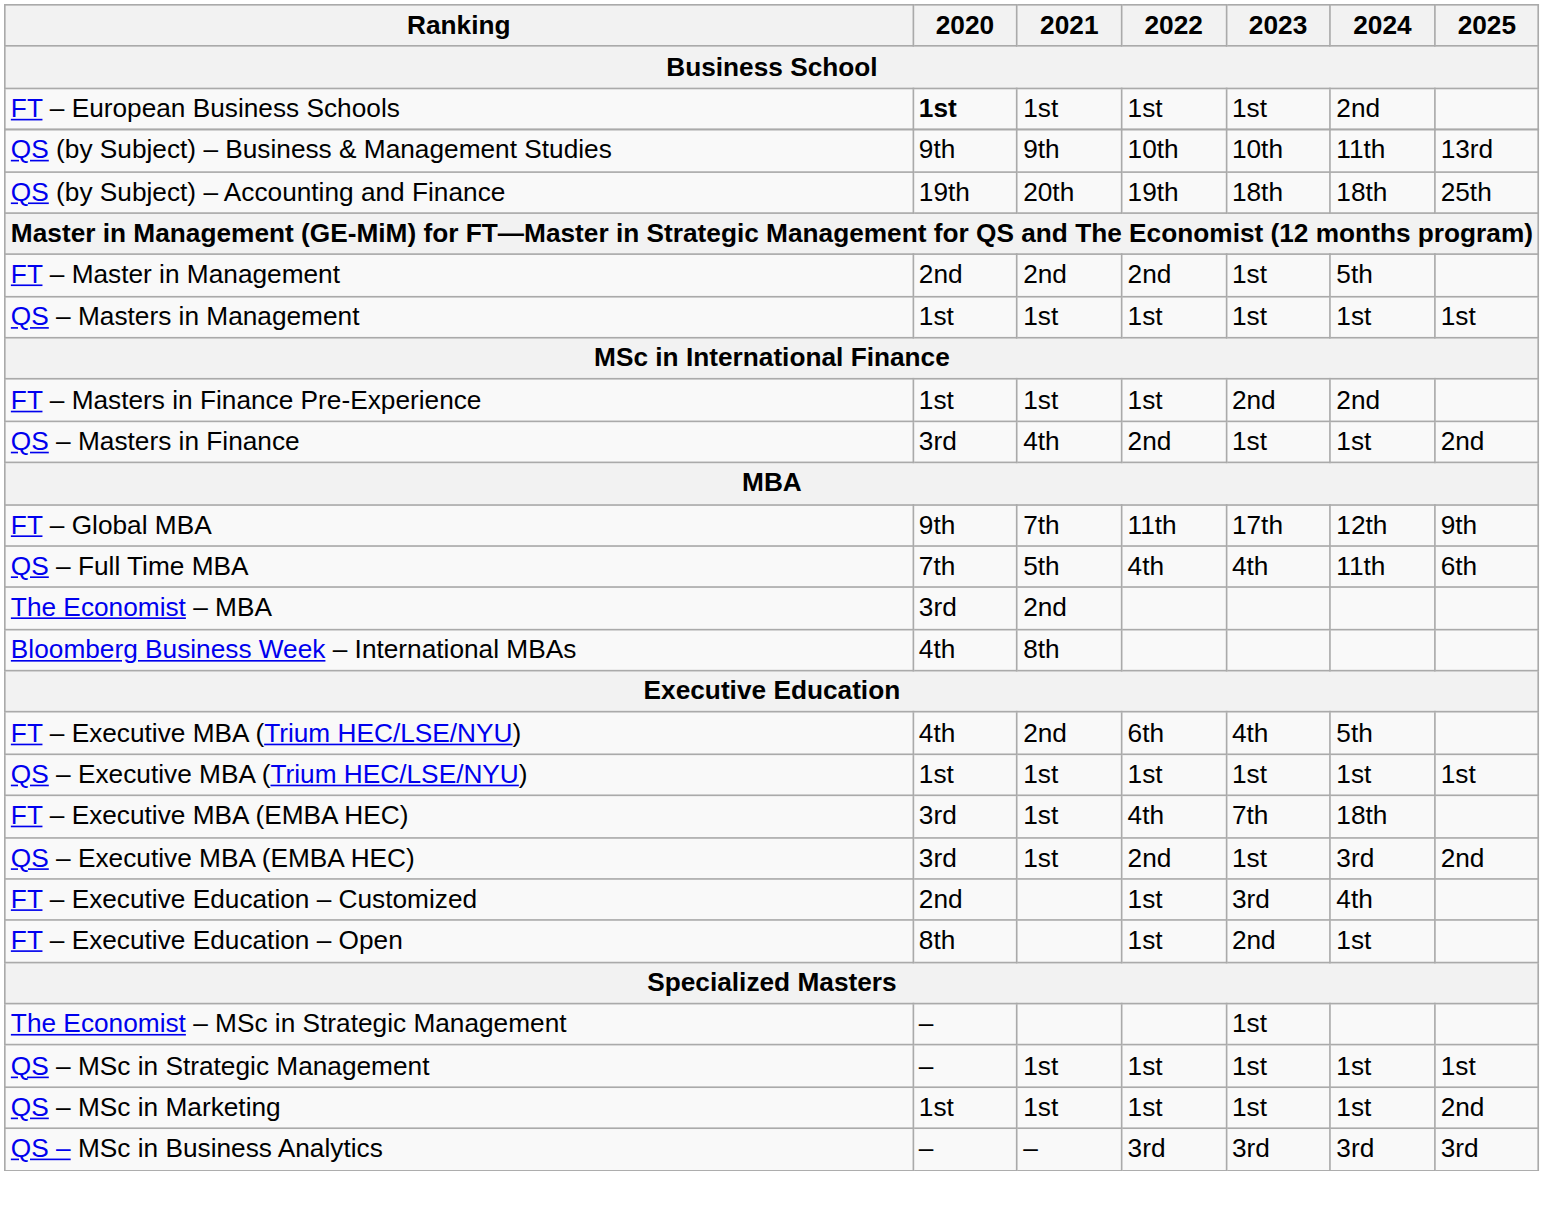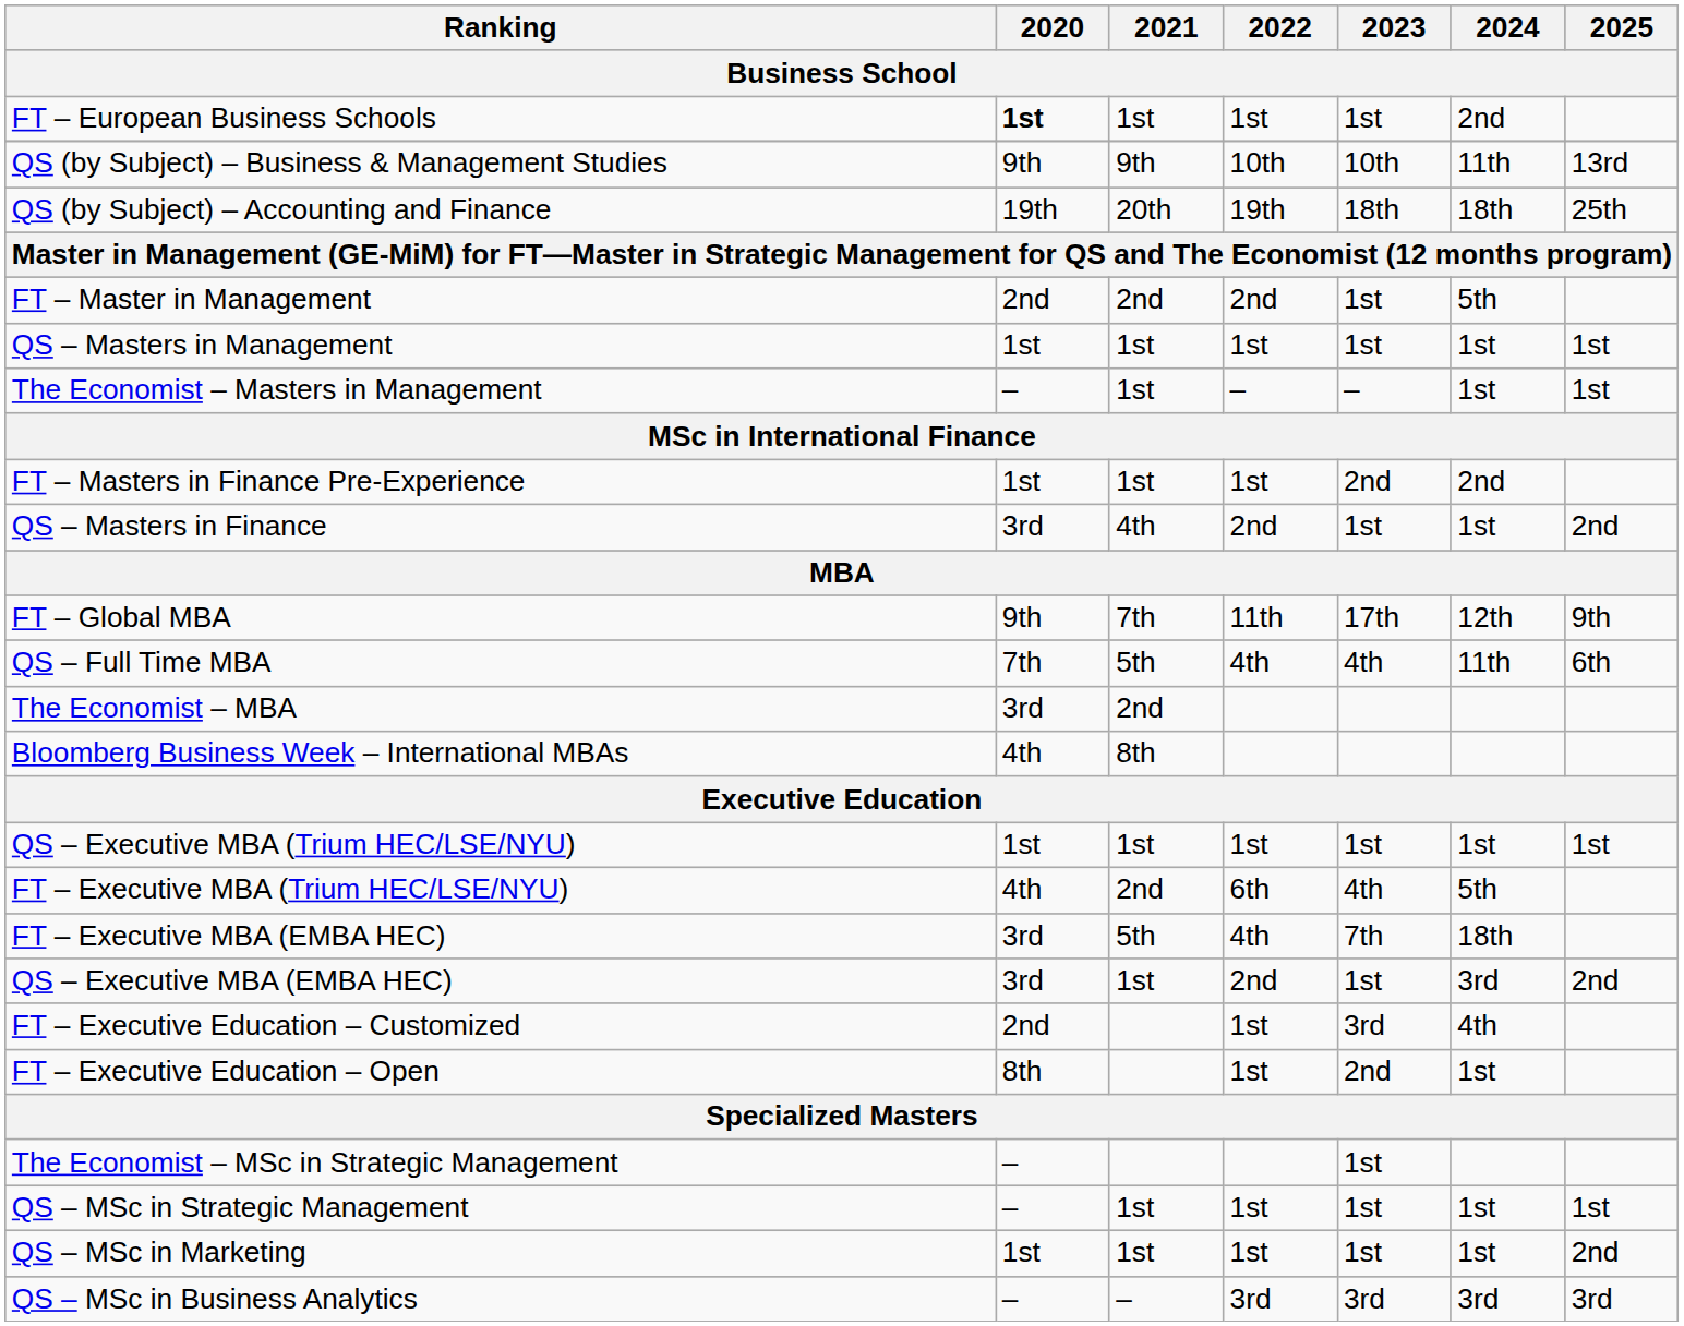 <table class="wikitable">
 <tr>
 <th><strong>Ranking</strong></th>
 <th>2020</th>
 <th>2021</th>
 <th>2022</th>
 <th>2023</th>
 <th>2024</th>
 <th>2025</th>
 </tr>
 <tr>
 <th colspan="7">Business School</th>
 </tr>
 <tr>
 <td><a href='#'>FT</a> – European Business Schools</td>
 <td><strong>1st</strong></td>
 <td>1st</td>
 <td>1st</td>
 <td>1st</td>
 <td>2nd</td>
 <td></td>
 </tr>
 <tr>
 </tr>
 <tr>
 <td><a href='#'>QS</a> (by Subject) – Business & Management Studies</td>
 <td>9th</td>
 <td>9th</td>
 <td>10th</td>
 <td>10th</td>
 <td>11th</td>
 <td>13rd</td>
 </tr>
 <tr>
 <td><a href='#'>QS</a> (by Subject) – Accounting and Finance</td>
 <td>19th</td>
 <td>20th</td>
 <td>19th</td>
 <td>18th</td>
 <td>18th</td>
 <td>25th</td>
 </tr>
 <tr>
 <th colspan="7">Master in Management (GE-MiM) for FT—Master in Strategic Management for QS and The Economist (12 months program)</th>
 </tr>
 <tr>
 <td><a href='#'>FT</a> – Master in Management</td>
 <td>2nd</td>
 <td>2nd</td>
 <td>2nd</td>
 <td>1st</td>
 <td>5th</td>
 <td></td>
 </tr>
 <tr>
 <td><a href='#'>QS</a> – Masters in Management</td>
 <td>1st</td>
 <td>1st</td>
 <td>1st</td>
 <td>1st</td>
+<td>1st</td>
+<td>1st</td>
+</tr>
+<tr>
+<td><a href='#'>The Economist</a> – Masters in Management</td>
+<td>–</td>
+<td>1st</td>
+<td>–</td>
+<td>–</td>
 <td>1st</td>
 <td>1st</td>
 </tr>
 <tr>
 <th colspan="7">MSc in International Finance</th>
 </tr>
 <tr>
 <td><a href='#'>FT</a> – Masters in Finance Pre-Experience</td>
 <td>1st</td>
 <td>1st</td>
 <td>1st</td>
 <td>2nd</td>
 <td>2nd</td>
 <td></td>
 </tr>
 <tr>
 <td><a href='#'>QS</a> – Masters in Finance</td>
 <td>3rd</td>
 <td>4th</td>
 <td>2nd</td>
 <td>1st</td>
 <td>1st</td>
 <td>2nd</td>
 </tr>
 <tr>
 <th colspan="7">MBA</th>
 </tr>
 <tr>
 <td><a href='#'>FT</a> – Global MBA</td>
 <td>9th</td>
 <td>7th</td>
 <td> 11th</td>
 <td>17th</td>
 <td>12th</td>
 <td>9th</td>
 </tr>
 <tr>
 <td><a href='#'>QS</a> – Full Time MBA</td>
 <td>7th</td>
 <td>5th</td>
 <td>4th</td>
 <td>4th</td>
 <td>11th</td>
 <td>6th</td>
 </tr>
 <tr>
 <td><a href='#'>The Economist</a> – MBA</td>
 <td>3rd</td>
 <td>2nd</td>
 <td></td>
 <td></td>
 <td></td>
 <td></td>
 </tr>
 <tr>
 <td><a href='#'>Bloomberg Business Week</a> – International MBAs</td>
 <td>4th</td>
 <td>8th</td>
 <td></td>
 <td></td>
 <td></td>
 <td></td>
 </tr>
 <tr>
 <th colspan="7">Executive Education</th>
 </tr>
 <tr>
+<td><a href='#'>QS</a> – Executive MBA (<a href='#'>Trium HEC/LSE/NYU</a>)</td>
+<td>1st</td>
+<td>1st</td>
+<td>1st</td>
+<td>1st</td>
+<td>1st</td>
+<td>1st</td>
+</tr>
+<tr>
 <td><a href='#'>FT</a> – Executive MBA (<a href='#'>Trium HEC/LSE/NYU</a>)</td>
 <td>4th</td>
 <td>2nd</td>
 <td>6th</td>
 <td>4th</td>
 <td>5th</td>
 <td></td>
 </tr>
 <tr>
-<td><a href='#'>QS</a> – Executive MBA (<a href='#'>Trium HEC/LSE/NYU</a>)</td>
-<td>1st</td>
-<td>1st</td>
-<td>1st</td>
-<td>1st</td>
-<td>1st</td>
-<td>1st</td>
-</tr>
-<tr>
 <td><a href='#'>FT</a> – Executive MBA (EMBA HEC)</td>
 <td>3rd</td>
-<td>1st</td>
+<td>5th</td>
 <td>4th</td>
 <td>7th</td>
 <td>18th</td>
 <td></td>
 </tr>
 <tr>
 <td><a href='#'>QS</a> – Executive MBA (EMBA HEC)</td>
 <td>3rd</td>
 <td>1st</td>
 <td>2nd</td>
 <td>1st</td>
 <td>3rd</td>
 <td>2nd</td>
 </tr>
 <tr>
 <td><a href='#'>FT</a> – Executive Education – Customized</td>
 <td>2nd</td>
 <td></td>
 <td>1st</td>
 <td>3rd</td>
 <td>4th</td>
 <td></td>
 </tr>
 <tr>
 <td><a href='#'>FT</a> – Executive Education – Open</td>
 <td>8th</td>
 <td></td>
 <td>1st</td>
 <td>2nd</td>
 <td>1st</td>
 <td></td>
 </tr>
 <tr>
 <th colspan="7">Specialized Masters</th>
 </tr>
 <tr>
 <td><a href='#'>The Economist</a> – MSc in Strategic Management</td>
 <td>–</td>
 <td></td>
 <td></td>
 <td>1st</td>
 <td></td>
 <td></td>
 </tr>
 <tr>
 <td><a href='#'>QS</a> – MSc in Strategic Management</td>
 <td>–</td>
 <td>1st</td>
 <td>1st</td>
 <td>1st</td>
 <td>1st</td>
 <td>1st</td>
 </tr>
 <tr>
 <td><a href='#'>QS</a> – MSc in Marketing</td>
 <td>1st</td>
 <td>1st</td>
 <td>1st</td>
 <td>1st</td>
 <td>1st</td>
 <td>2nd</td>
 </tr>
 <tr>
 <td><a href='#'>QS –</a> MSc in Business Analytics</td>
 <td>–</td>
 <td>–</td>
 <td>3rd</td>
 <td>3rd</td>
 <td>3rd</td>
 <td>3rd</td>
 </tr>
 </table>
